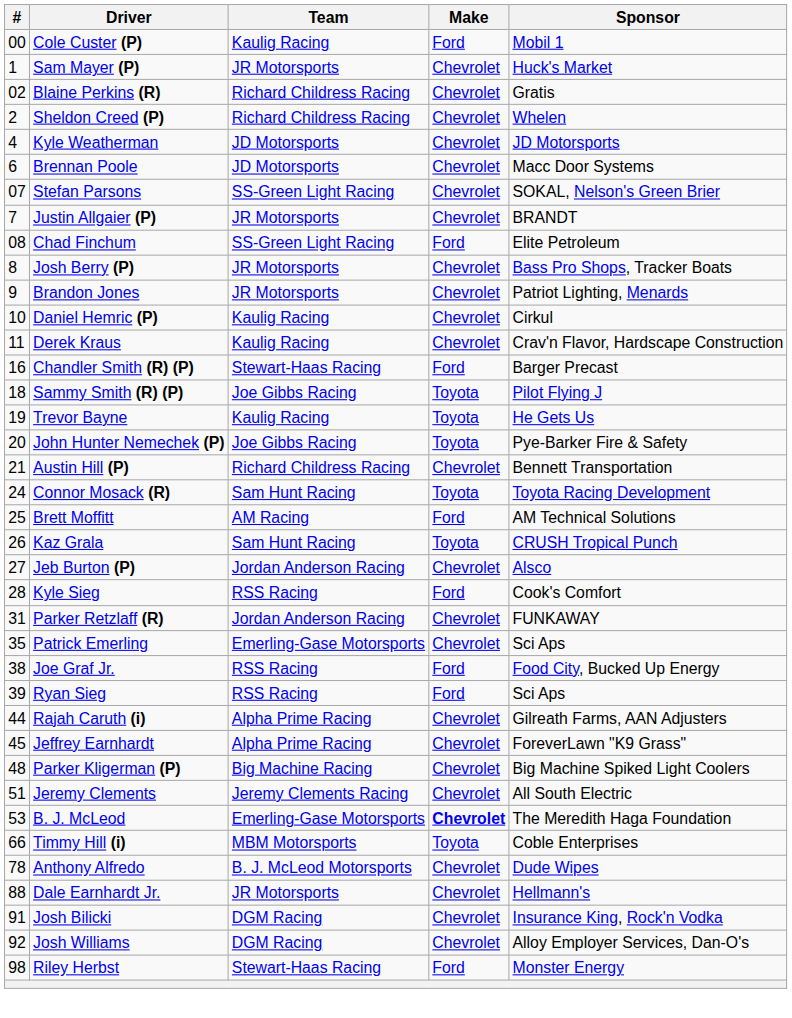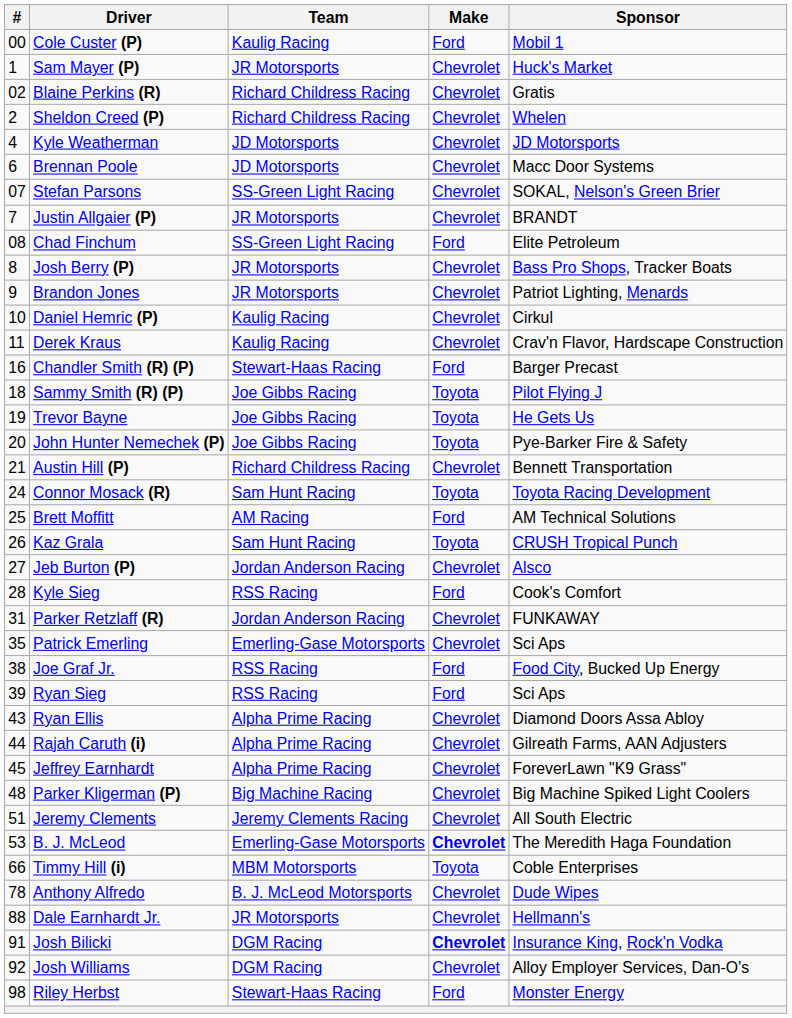 <table class="wikitable" style="font-size: 95%;">
 <tr>
 <th>#</th>
 <th>Driver</th>
 <th>Team</th>
 <th>Make</th>
 <th>Sponsor</th>
 </tr>
 <tr>
 <td>00</td>
 <td><a href='#'>Cole Custer</a> <strong>(P)</strong></td>
 <td><a href='#'>Kaulig Racing</a></td>
 <td><a href='#'>Ford</a></td>
 <td><a href='#'>Mobil 1</a></td>
 </tr>
 <tr>
 <td>1</td>
 <td><a href='#'>Sam Mayer</a> <strong>(P)</strong></td>
 <td><a href='#'>JR Motorsports</a></td>
 <td><a href='#'>Chevrolet</a></td>
 <td><a href='#'>Huck's Market</a></td>
 </tr>
 <tr>
 <td>02</td>
 <td><a href='#'>Blaine Perkins</a> <strong>(R)</strong></td>
 <td><a href='#'>Richard Childress Racing</a></td>
 <td><a href='#'>Chevrolet</a></td>
 <td>Gratis</td>
 </tr>
 <tr>
 <td>2</td>
 <td><a href='#'>Sheldon Creed</a> <strong>(P)</strong></td>
 <td><a href='#'>Richard Childress Racing</a></td>
 <td><a href='#'>Chevrolet</a></td>
 <td><a href='#'>Whelen</a></td>
 </tr>
 <tr>
 <td>4</td>
 <td><a href='#'>Kyle Weatherman</a></td>
 <td><a href='#'>JD Motorsports</a></td>
 <td><a href='#'>Chevrolet</a></td>
 <td><a href='#'>JD Motorsports</a></td>
 </tr>
 <tr>
 <td>6</td>
 <td><a href='#'>Brennan Poole</a></td>
 <td><a href='#'>JD Motorsports</a></td>
 <td><a href='#'>Chevrolet</a></td>
 <td>Macc Door Systems</td>
 </tr>
 <tr>
 <td>07</td>
 <td><a href='#'>Stefan Parsons</a></td>
 <td><a href='#'>SS-Green Light Racing</a></td>
 <td><a href='#'>Chevrolet</a></td>
 <td>SOKAL, <a href='#'>Nelson's Green Brier</a></td>
 </tr>
 <tr>
 <td>7</td>
 <td><a href='#'>Justin Allgaier</a> <strong>(P)</strong></td>
 <td><a href='#'>JR Motorsports</a></td>
 <td><a href='#'>Chevrolet</a></td>
 <td>BRANDT</td>
 </tr>
 <tr>
 <td>08</td>
 <td><a href='#'>Chad Finchum</a></td>
 <td><a href='#'>SS-Green Light Racing</a></td>
 <td><a href='#'>Ford</a></td>
 <td>Elite Petroleum</td>
 </tr>
 <tr>
 <td>8</td>
 <td><a href='#'>Josh Berry</a> <strong>(P)</strong></td>
 <td><a href='#'>JR Motorsports</a></td>
 <td><a href='#'>Chevrolet</a></td>
 <td><a href='#'>Bass Pro Shops</a>, Tracker Boats</td>
 </tr>
 <tr>
 <td>9</td>
 <td><a href='#'>Brandon Jones</a></td>
 <td><a href='#'>JR Motorsports</a></td>
 <td><a href='#'>Chevrolet</a></td>
 <td>Patriot Lighting, <a href='#'>Menards</a></td>
 </tr>
 <tr>
 <td>10</td>
 <td><a href='#'>Daniel Hemric</a> <strong>(P)</strong></td>
 <td><a href='#'>Kaulig Racing</a></td>
 <td><a href='#'>Chevrolet</a></td>
 <td>Cirkul</td>
 </tr>
 <tr>
 <td>11</td>
 <td><a href='#'>Derek Kraus</a></td>
 <td><a href='#'>Kaulig Racing</a></td>
 <td><a href='#'>Chevrolet</a></td>
 <td>Crav'n Flavor, Hardscape Construction</td>
 </tr>
 <tr>
 <td>16</td>
 <td><a href='#'>Chandler Smith</a> <strong>(R)</strong> <strong>(P)</strong></td>
 <td><a href='#'>Stewart-Haas Racing</a></td>
 <td><a href='#'>Ford</a></td>
 <td>Barger Precast</td>
 </tr>
 <tr>
 <td>18</td>
 <td><a href='#'>Sammy Smith</a> <strong>(R)</strong> <strong>(P)</strong></td>
 <td><a href='#'>Joe Gibbs Racing</a></td>
 <td><a href='#'>Toyota</a></td>
 <td><a href='#'>Pilot Flying J</a></td>
 </tr>
 <tr>
 <td>19</td>
 <td><a href='#'>Trevor Bayne</a></td>
-<td><a href='#'>Kaulig Racing</a></td>
+<td><a href='#'>Joe Gibbs Racing</a></td>
 <td><a href='#'>Toyota</a></td>
 <td><a href='#'>He Gets Us</a></td>
 </tr>
 <tr>
 <td>20</td>
 <td nowrap><a href='#'>John Hunter Nemechek</a> <strong>(P)</strong></td>
 <td><a href='#'>Joe Gibbs Racing</a></td>
 <td><a href='#'>Toyota</a></td>
 <td>Pye-Barker Fire & Safety</td>
 </tr>
 <tr>
 <td>21</td>
 <td><a href='#'>Austin Hill</a> <strong>(P)</strong></td>
 <td><a href='#'>Richard Childress Racing</a></td>
 <td><a href='#'>Chevrolet</a></td>
 <td>Bennett Transportation</td>
 </tr>
 <tr>
 <td>24</td>
 <td><a href='#'>Connor Mosack</a> <strong>(R)</strong></td>
 <td><a href='#'>Sam Hunt Racing</a></td>
 <td><a href='#'>Toyota</a></td>
 <td><a href='#'>Toyota Racing Development</a></td>
 </tr>
 <tr>
 <td>25</td>
 <td><a href='#'>Brett Moffitt</a></td>
 <td><a href='#'>AM Racing</a></td>
 <td><a href='#'>Ford</a></td>
 <td>AM Technical Solutions</td>
 </tr>
 <tr>
 <td>26</td>
 <td><a href='#'>Kaz Grala</a></td>
 <td><a href='#'>Sam Hunt Racing</a></td>
 <td><a href='#'>Toyota</a></td>
 <td><a href='#'>CRUSH Tropical Punch</a></td>
 </tr>
 <tr>
 <td>27</td>
 <td><a href='#'>Jeb Burton</a> <strong>(P)</strong></td>
 <td nowrap=""><a href='#'>Jordan Anderson Racing</a></td>
 <td><a href='#'>Chevrolet</a></td>
 <td><a href='#'>Alsco</a></td>
 </tr>
 <tr>
 <td>28</td>
 <td><a href='#'>Kyle Sieg</a></td>
 <td><a href='#'>RSS Racing</a></td>
 <td><a href='#'>Ford</a></td>
 <td>Cook's Comfort</td>
 </tr>
 <tr>
 <td>31</td>
 <td><a href='#'>Parker Retzlaff</a> <strong>(R)</strong></td>
 <td><a href='#'>Jordan Anderson Racing</a></td>
 <td><a href='#'>Chevrolet</a></td>
 <td>FUNKAWAY</td>
 </tr>
 <tr>
 <td>35</td>
 <td><a href='#'>Patrick Emerling</a></td>
 <td nowrap><a href='#'>Emerling-Gase Motorsports</a></td>
 <td><a href='#'>Chevrolet</a></td>
 <td>Sci Aps</td>
 </tr>
 <tr>
 <td>38</td>
 <td><a href='#'>Joe Graf Jr.</a></td>
 <td><a href='#'>RSS Racing</a></td>
 <td><a href='#'>Ford</a></td>
 <td><a href='#'>Food City</a>, Bucked Up Energy</td>
 </tr>
 <tr>
 <td>39</td>
 <td><a href='#'>Ryan Sieg</a></td>
 <td><a href='#'>RSS Racing</a></td>
 <td><a href='#'>Ford</a></td>
 <td>Sci Aps</td>
 </tr>
 <tr>
+<td>43</td>
+<td><a href='#'>Ryan Ellis</a></td>
+<td><a href='#'>Alpha Prime Racing</a></td>
+<td><a href='#'>Chevrolet</a></td>
+<td>Diamond Doors Assa Abloy</td>
+</tr>
+<tr>
 <td>44</td>
 <td><a href='#'>Rajah Caruth</a> <strong>(i)</strong></td>
 <td><a href='#'>Alpha Prime Racing</a></td>
 <td><a href='#'>Chevrolet</a></td>
 <td>Gilreath Farms, AAN Adjusters</td>
 </tr>
 <tr>
 <td>45</td>
 <td><a href='#'>Jeffrey Earnhardt</a></td>
 <td><a href='#'>Alpha Prime Racing</a></td>
 <td><a href='#'>Chevrolet</a></td>
 <td>ForeverLawn "K9 Grass"</td>
 </tr>
 <tr>
 <td>48</td>
 <td><a href='#'>Parker Kligerman</a> <strong>(P)</strong></td>
 <td><a href='#'>Big Machine Racing</a></td>
 <td><a href='#'>Chevrolet</a></td>
 <td nowrap>Big Machine Spiked Light Coolers</td>
 </tr>
 <tr>
 <td>51</td>
 <td><a href='#'>Jeremy Clements</a></td>
 <td><a href='#'>Jeremy Clements Racing</a></td>
 <td><a href='#'>Chevrolet</a></td>
 <td>All South Electric</td>
 </tr>
 <tr>
 <td>53</td>
 <td><a href='#'>B. J. McLeod</a></td>
 <td><a href='#'>Emerling-Gase Motorsports</a></td>
 <td><strong><a href='#'>Chevrolet</a></strong></td>
 <td>The Meredith Haga Foundation</td>
 </tr>
 <tr>
 <td>66</td>
 <td><a href='#'>Timmy Hill</a> <strong>(i)</strong></td>
 <td><a href='#'>MBM Motorsports</a></td>
 <td><a href='#'>Toyota</a></td>
 <td>Coble Enterprises</td>
 </tr>
 <tr>
 <td>78</td>
 <td><a href='#'>Anthony Alfredo</a></td>
 <td><a href='#'>B. J. McLeod Motorsports</a></td>
 <td><a href='#'>Chevrolet</a></td>
 <td><a href='#'>Dude Wipes</a></td>
 </tr>
 <tr>
 <td>88</td>
 <td><a href='#'>Dale Earnhardt Jr.</a></td>
 <td><a href='#'>JR Motorsports</a></td>
 <td><a href='#'>Chevrolet</a></td>
 <td><a href='#'>Hellmann's</a></td>
 </tr>
 <tr>
 <td>91</td>
 <td><a href='#'>Josh Bilicki</a></td>
 <td><a href='#'>DGM Racing</a></td>
-<td><a href='#'>Chevrolet</a></td>
+<td><strong><a href='#'>Chevrolet</a></strong></td>
 <td><a href='#'>Insurance King</a>, <a href='#'>Rock'n Vodka</a></td>
 </tr>
 <tr>
 <td>92</td>
 <td><a href='#'>Josh Williams</a></td>
 <td><a href='#'>DGM Racing</a></td>
 <td><a href='#'>Chevrolet</a></td>
 <td>Alloy Employer Services, Dan-O's</td>
 </tr>
 <tr>
 <td>98</td>
 <td><a href='#'>Riley Herbst</a></td>
 <td><a href='#'>Stewart-Haas Racing</a></td>
 <td><a href='#'>Ford</a></td>
 <td><a href='#'>Monster Energy</a></td>
 </tr>
 <tr>
 <th colspan="5"></th>
 </tr>
 </table>
